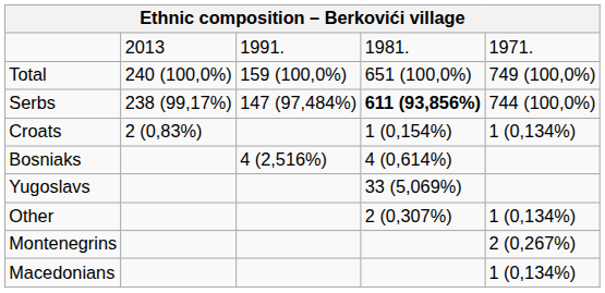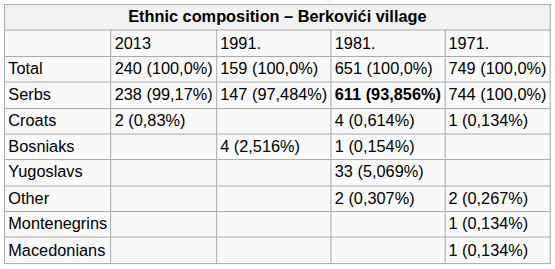 <table class="wikitable">
 <tr>
 <th colspan="5">Ethnic composition – Berkovići village</th>
 </tr>
 <tr>
 <td></td>
 <td>2013</td>
 <td>1991.</td>
 <td>1981.</td>
 <td>1971.</td>
 </tr>
 <tr>
 <td>Total</td>
 <td>240 (100,0%)</td>
 <td>159 (100,0%)</td>
 <td>651 (100,0%)</td>
 <td>749 (100,0%)</td>
 </tr>
 <tr>
 <td>Serbs</td>
 <td>238 (99,17%)</td>
 <td>147 (97,484%)</td>
 <td><strong>611 (93,856%)</strong></td>
 <td>744 (100,0%)</td>
 </tr>
 <tr>
 <td>Croats</td>
 <td>2 (0,83%)</td>
 <td></td>
-<td>1 (0,154%)</td>
+<td>4 (0,614%)</td>
 <td>1 (0,134%)</td>
 </tr>
 <tr>
 <td>Bosniaks</td>
 <td></td>
 <td>4 (2,516%)</td>
-<td>4 (0,614%)</td>
+<td>1 (0,154%)</td>
 <td></td>
 </tr>
 <tr>
 <td>Yugoslavs</td>
 <td></td>
 <td></td>
 <td>33 (5,069%)</td>
 <td></td>
 </tr>
 <tr>
 <td>Other</td>
 <td></td>
 <td></td>
 <td>2 (0,307%)</td>
-<td>1 (0,134%)</td>
+<td>2 (0,267%)</td>
 </tr>
 <tr>
 <td>Montenegrins</td>
 <td></td>
 <td></td>
 <td></td>
-<td>2 (0,267%)</td>
+<td>1 (0,134%)</td>
 </tr>
 <tr>
 <td>Macedonians</td>
 <td></td>
 <td></td>
 <td></td>
 <td>1 (0,134%)</td>
 </tr>
 </table>
